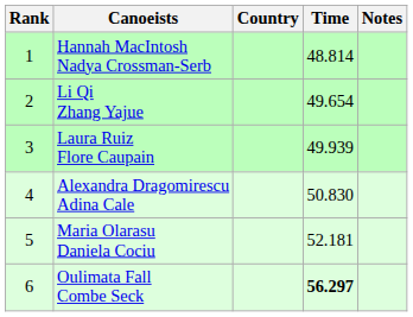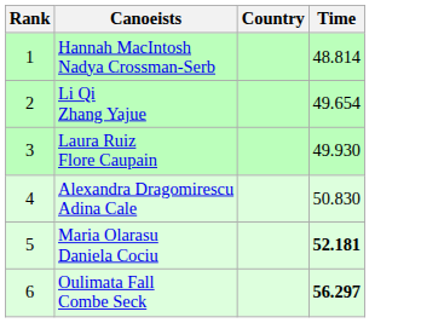 <table class="wikitable" style="text-align:center">
 <tr>
 <th>Rank</th>
 <th>Canoeists</th>
 <th>Country</th>
 <th>Time</th>
-<th>Notes</th>
 </tr>
 <tr bgcolor=bbffbb>
 <td>1</td>
 <td align="left"><a href='#'>Hannah MacIntosh</a><br><a href='#'>Nadya Crossman-Serb</a></td>
 <td align="left"></td>
 <td>48.814</td>
-<td></td>
 </tr>
 <tr bgcolor=bbffbb>
 <td>2</td>
 <td align="left"><a href='#'>Li Qi</a><br><a href='#'>Zhang Yajue</a></td>
 <td align="left"></td>
 <td>49.654</td>
-<td></td>
 </tr>
 <tr bgcolor=bbffbb>
 <td>3</td>
 <td align="left"><a href='#'>Laura Ruiz</a><br><a href='#'>Flore Caupain</a></td>
 <td align="left"></td>
-<td>49.939</td>
-<td></td>
+<td>49.930</td>
 </tr>
 <tr bgcolor=ddffdd>
 <td>4</td>
 <td align="left"><a href='#'>Alexandra Dragomirescu</a><br><a href='#'>Adina Cale</a></td>
 <td align="left"></td>
 <td>50.830</td>
-<td></td>
 </tr>
 <tr bgcolor=ddffdd>
 <td>5</td>
 <td align="left"><a href='#'>Maria Olarasu</a><br><a href='#'>Daniela Cociu</a></td>
 <td align="left"></td>
-<td>52.181</td>
-<td></td>
+<td><strong>52.181</strong></td>
 </tr>
 <tr bgcolor=ddffdd>
 <td>6</td>
 <td align="left"><a href='#'>Oulimata Fall</a><br><a href='#'>Combe Seck</a></td>
 <td align="left"></td>
 <td><strong>56.297</strong></td>
-<td></td>
 </tr>
 </table>
